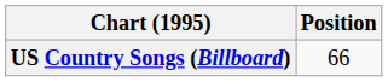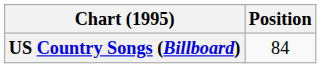 <table class="wikitable plainrowheaders">
 <tr>
 <th scope="col">Chart (1995)</th>
 <th scope="col">Position</th>
 </tr>
 <tr>
 <th scope="row">US <a href='#'>Country Songs</a> (<em><a href='#'>Billboard</a></em>)</th>
-<td align="center">66</td>
+<td align="center">84</td>
 </tr>
 </table>
